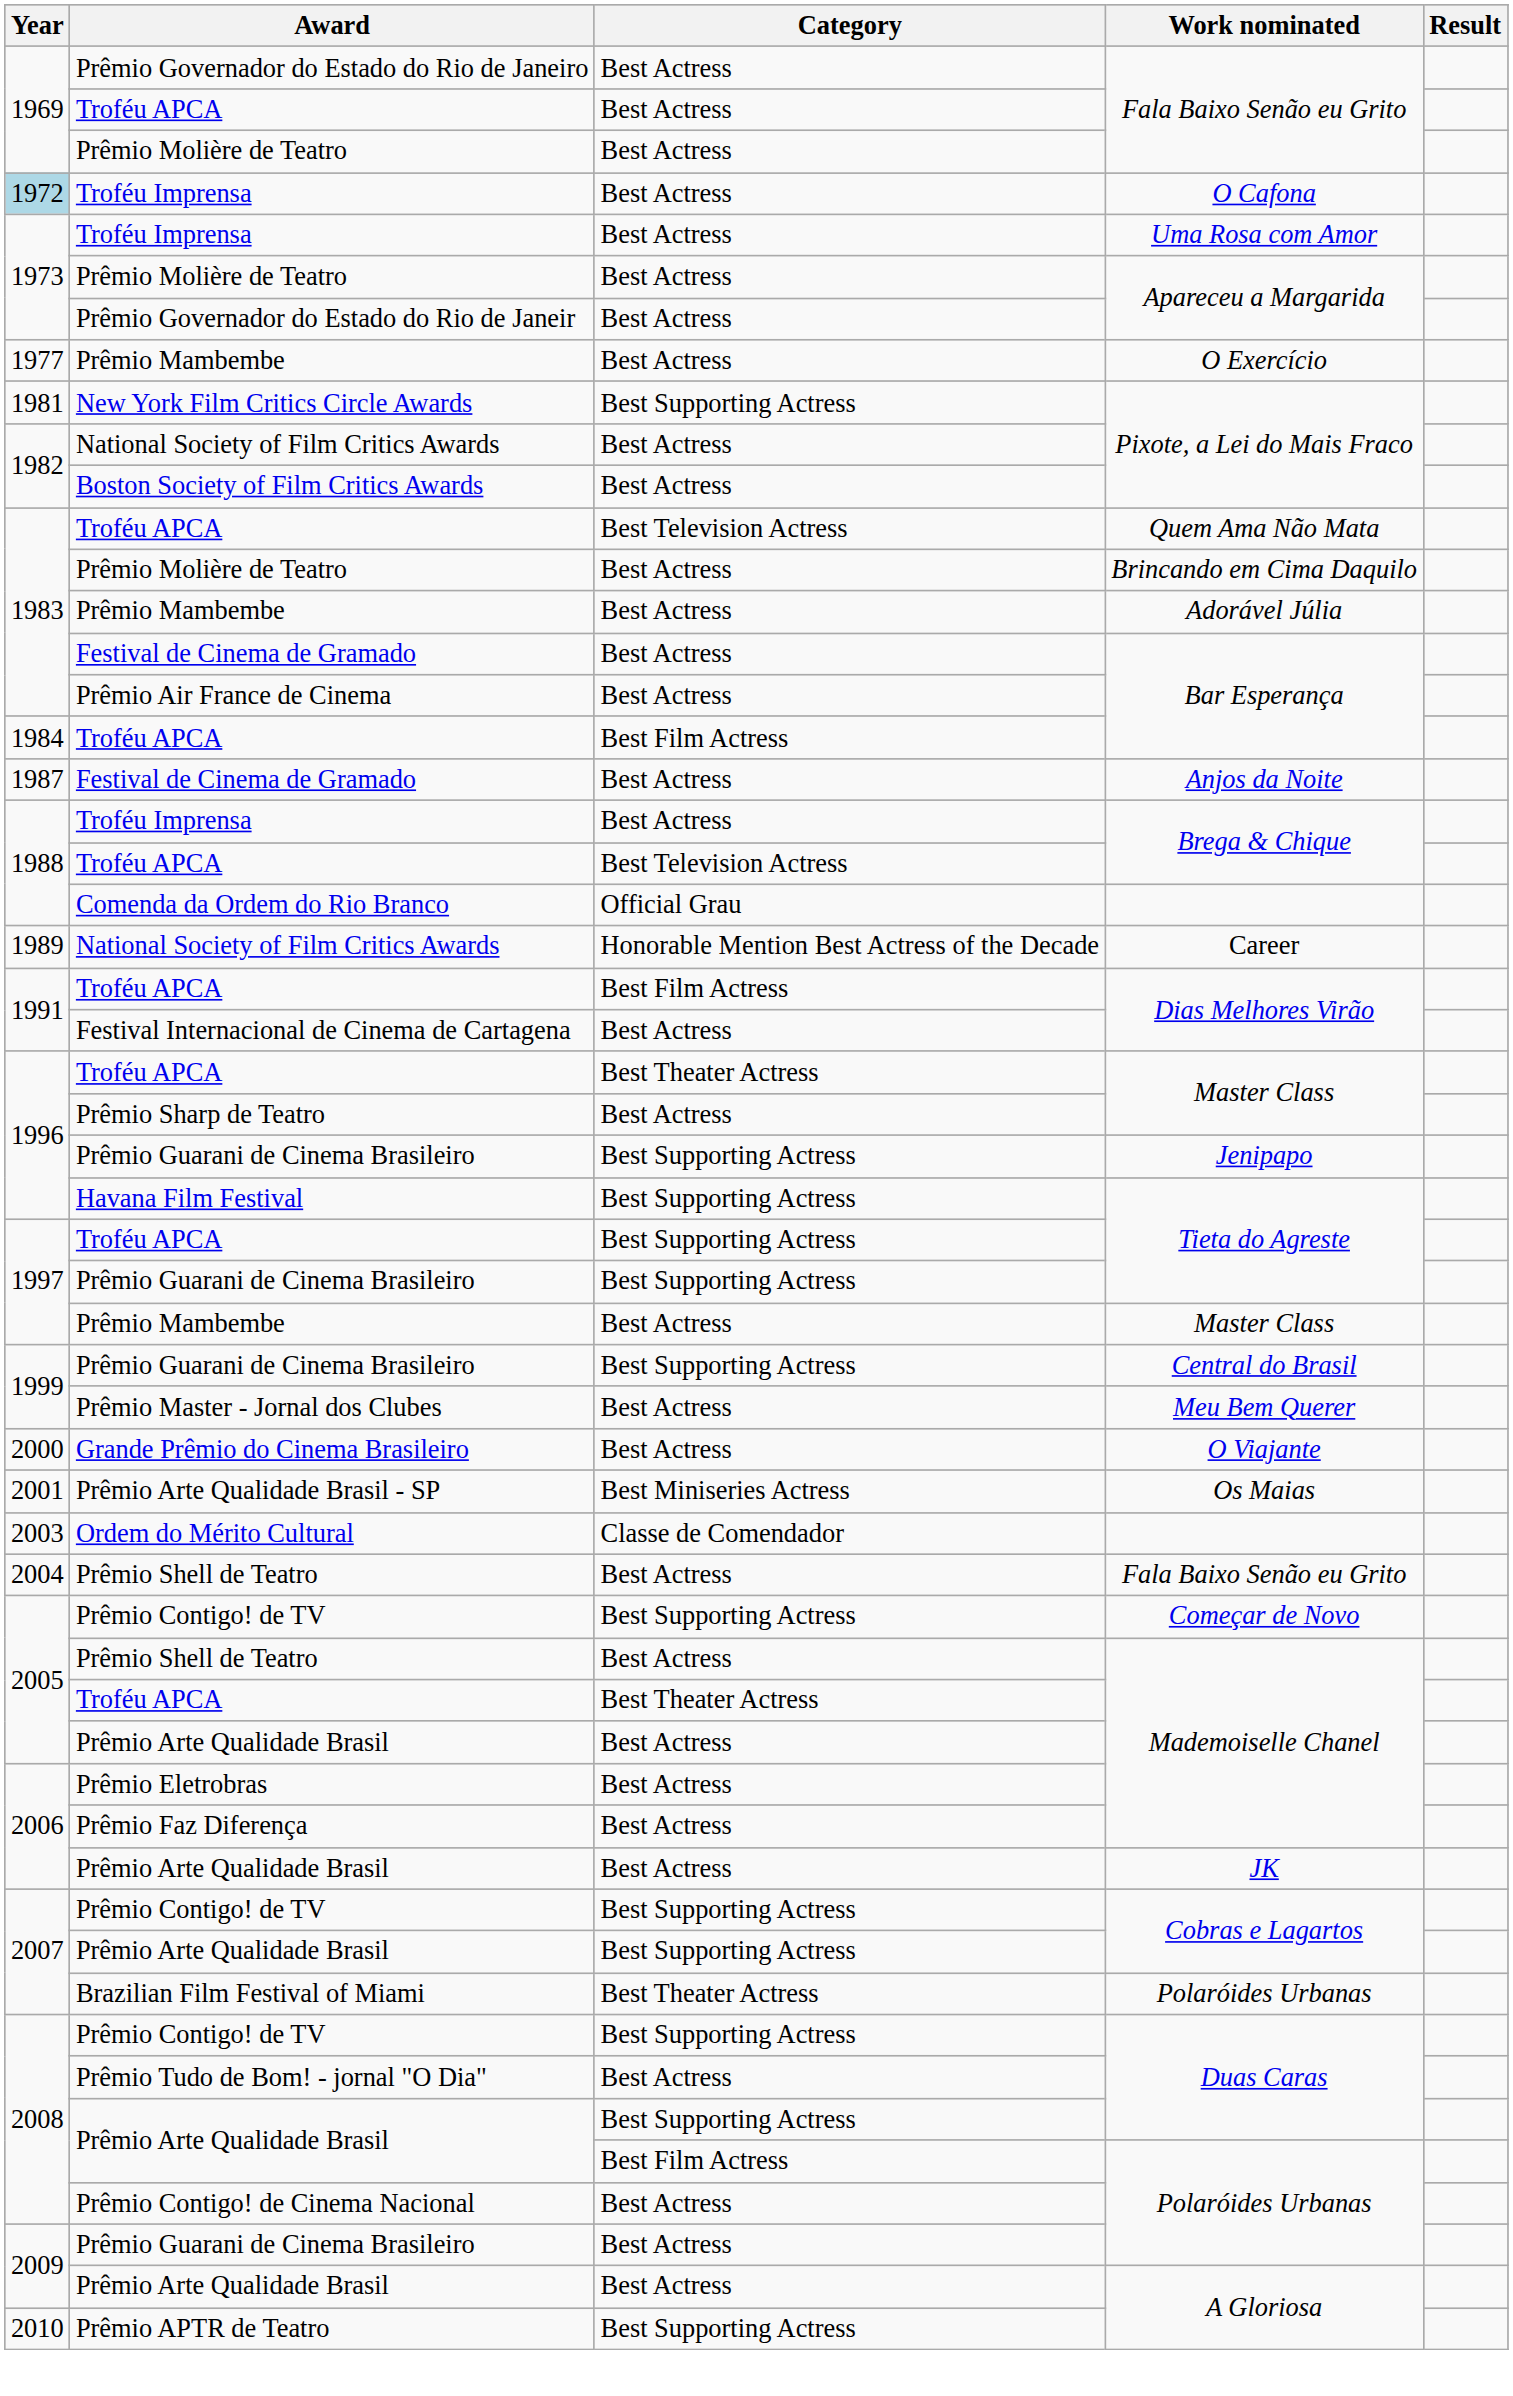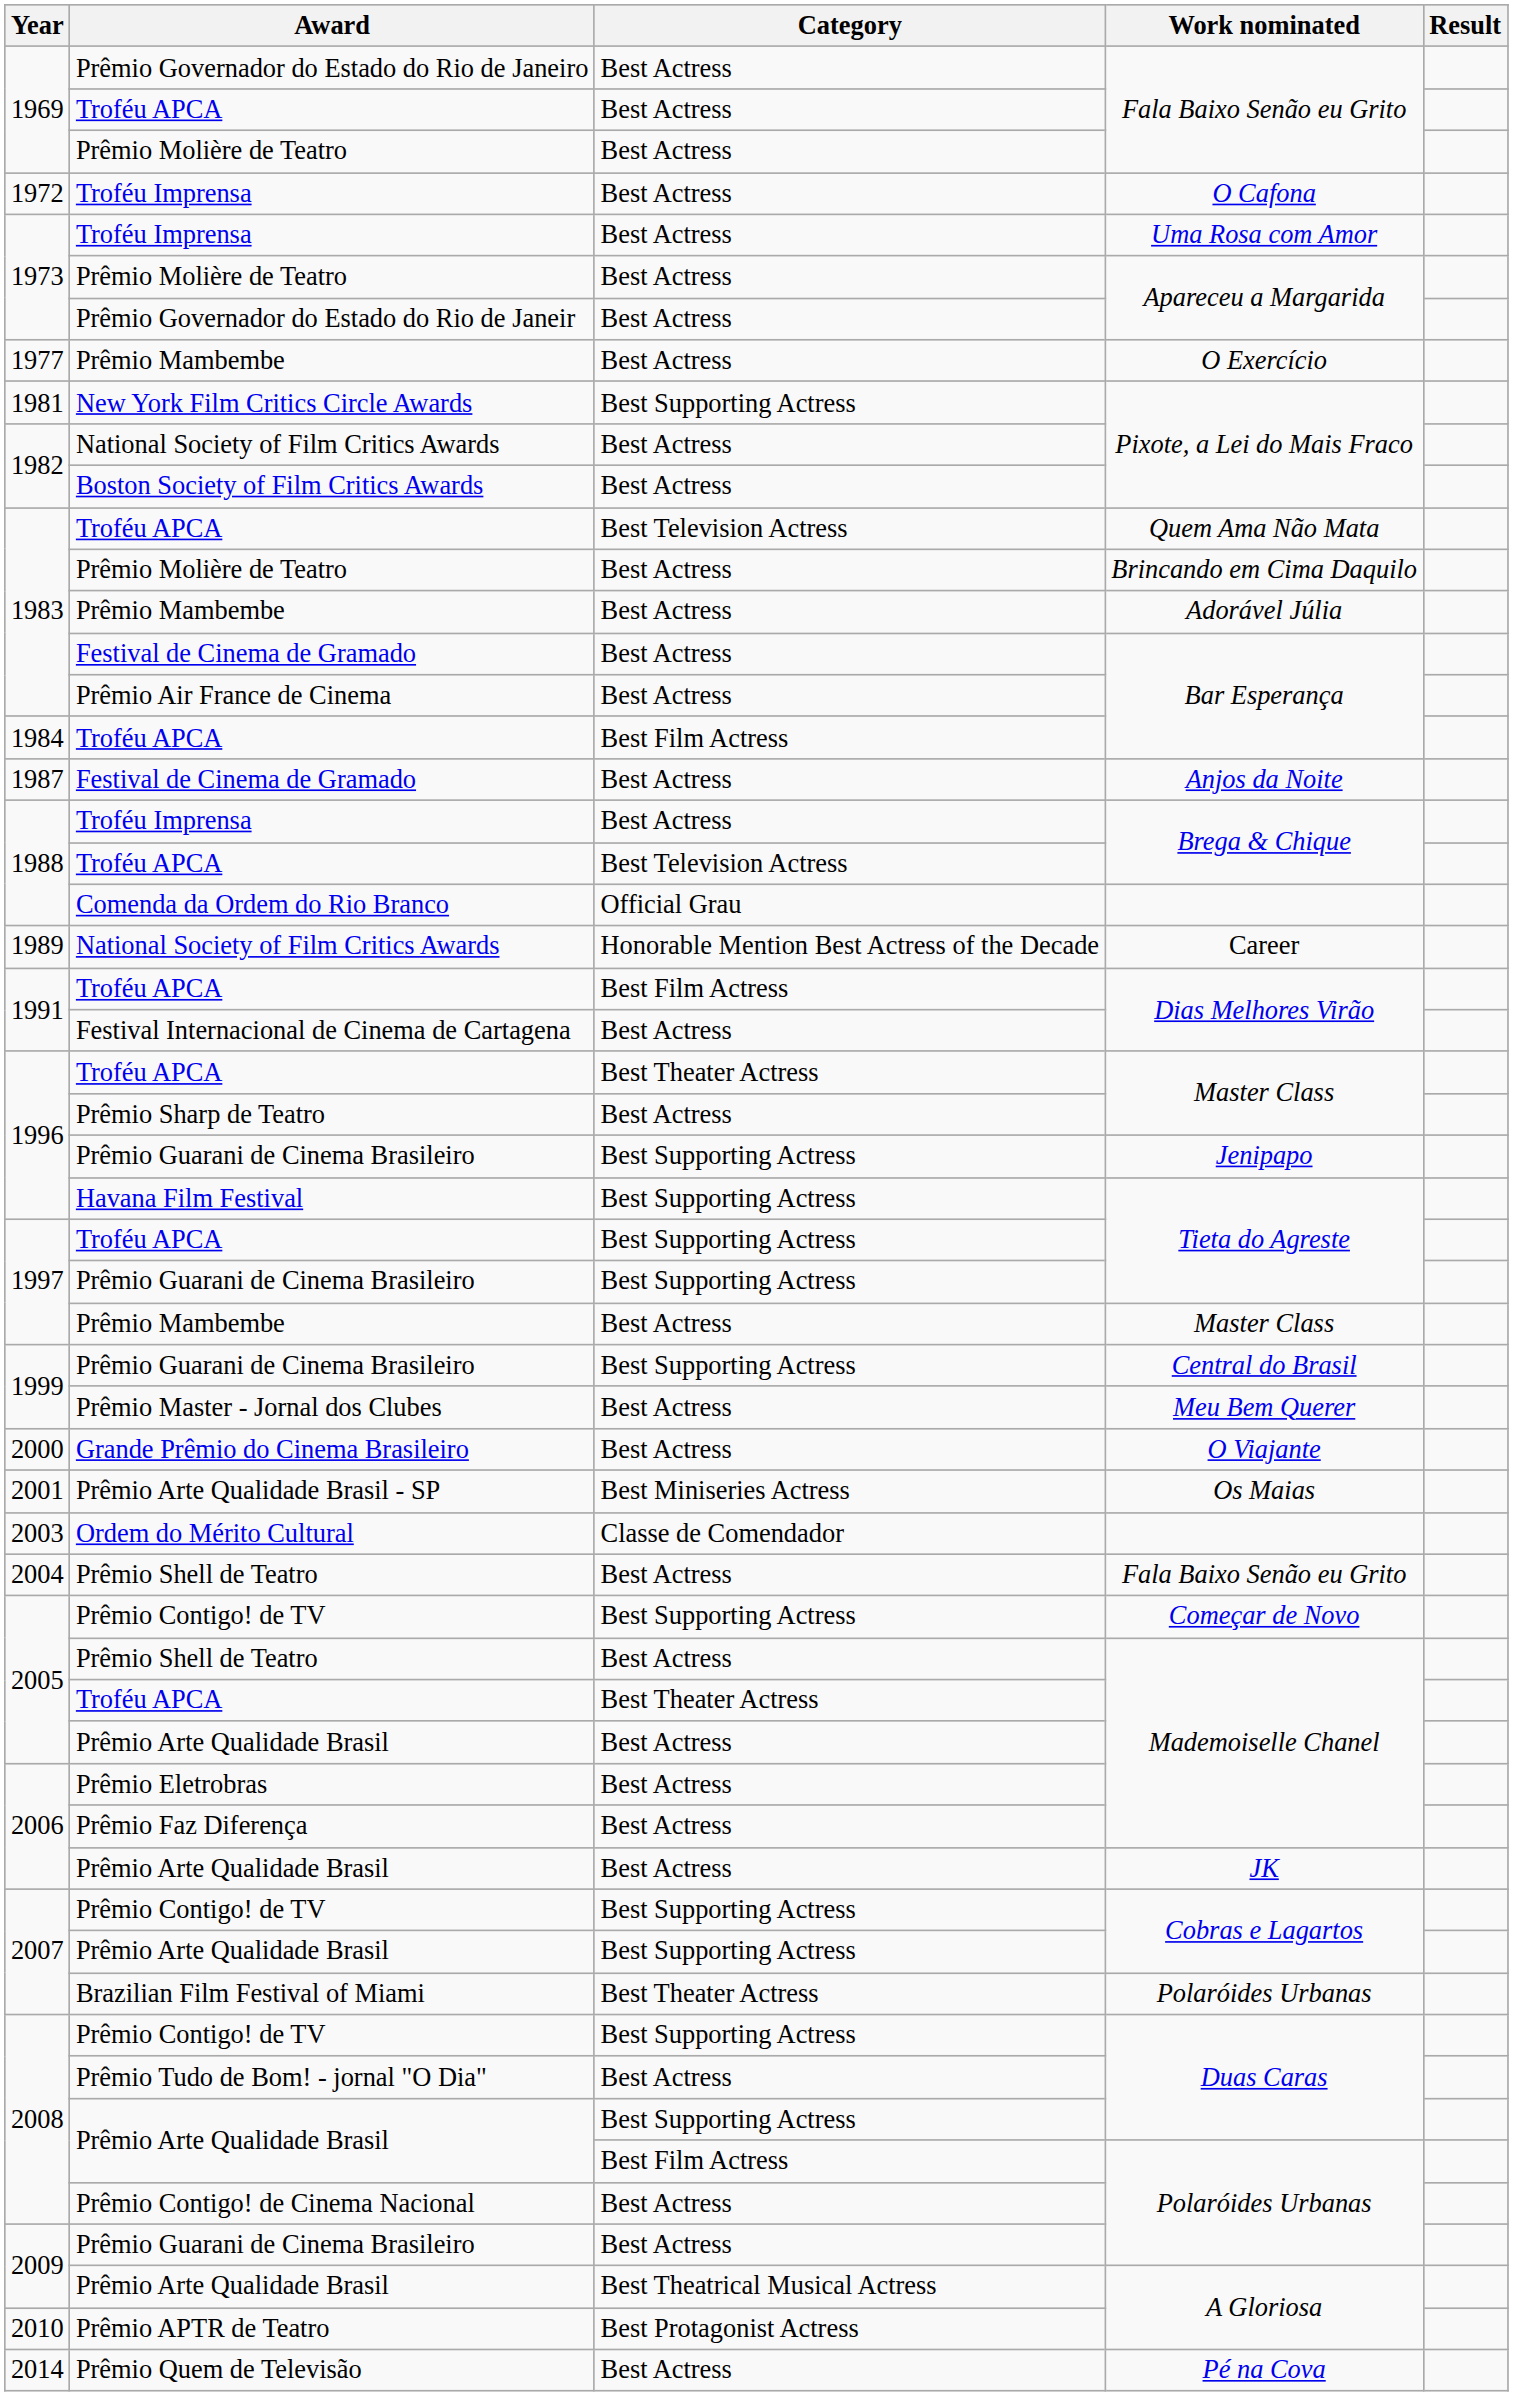 <table class="wikitable">
 <tr>
 <th>Year</th>
 <th>Award</th>
 <th>Category</th>
 <th>Work nominated</th>
 <th>Result</th>
 </tr>
 <tr>
 <td rowspan="3">1969</td>
 <td>Prêmio Governador do Estado do Rio de Janeiro</td>
 <td>Best Actress</td>
 <td rowspan="3" style="text-align: center;"><em>Fala Baixo Senão eu Grito</em></td>
 <td></td>
 </tr>
 <tr>
 <td><a href='#'>Troféu APCA</a></td>
 <td>Best Actress</td>
 <td></td>
 </tr>
 <tr>
 <td>Prêmio Molière de Teatro</td>
 <td>Best Actress</td>
 <td></td>
 </tr>
 <tr>
-<td style="background: lightblue;">1972</td>
+<td>1972</td>
 <td><a href='#'>Troféu Imprensa</a></td>
 <td>Best Actress</td>
 <td style="text-align: center;"><em><a href='#'>O Cafona</a></em></td>
 <td></td>
 </tr>
 <tr>
 <td rowspan="3">1973</td>
 <td><a href='#'>Troféu Imprensa</a></td>
 <td>Best Actress</td>
 <td style="text-align: center;"><em><a href='#'>Uma Rosa com Amor</a></em></td>
 <td></td>
 </tr>
 <tr>
 <td>Prêmio Molière de Teatro</td>
 <td>Best Actress</td>
 <td rowspan="2" style="text-align: center;"><em>Apareceu a Margarida</em></td>
 <td></td>
 </tr>
 <tr>
 <td>Prêmio Governador do Estado do Rio de Janeir</td>
 <td>Best Actress</td>
 <td></td>
 </tr>
 <tr>
 <td>1977</td>
 <td>Prêmio Mambembe</td>
 <td>Best Actress</td>
 <td style="text-align: center;"><em>O Exercício</em></td>
 <td></td>
 </tr>
 <tr>
 <td>1981</td>
 <td><a href='#'>New York Film Critics Circle Awards</a></td>
 <td>Best Supporting Actress</td>
 <td rowspan="3" style="text-align: center;"><em>Pixote, a Lei do Mais Fraco</em></td>
 <td></td>
 </tr>
 <tr>
 <td rowspan="2">1982</td>
 <td>National Society of Film Critics Awards</td>
 <td>Best Actress</td>
 <td></td>
 </tr>
 <tr>
 <td><a href='#'>Boston Society of Film Critics Awards</a></td>
 <td>Best Actress</td>
 <td></td>
 </tr>
 <tr>
 <td rowspan="5">1983</td>
 <td><a href='#'>Troféu APCA</a></td>
 <td>Best Television Actress</td>
 <td style="text-align: center;"><em>Quem Ama Não Mata</em></td>
 <td></td>
 </tr>
 <tr>
 <td>Prêmio Molière de Teatro</td>
 <td>Best Actress</td>
 <td style="text-align: center;"><em>Brincando em Cima Daquilo</em></td>
 <td></td>
 </tr>
 <tr>
 <td>Prêmio Mambembe</td>
 <td>Best Actress</td>
 <td style="text-align: center;"><em>Adorável Júlia</em></td>
 <td></td>
 </tr>
 <tr>
 <td><a href='#'>Festival de Cinema de Gramado</a></td>
 <td>Best Actress</td>
 <td rowspan="3" style="text-align: center;"><em>Bar Esperança</em></td>
 <td></td>
 </tr>
 <tr>
 <td>Prêmio Air France de Cinema</td>
 <td>Best Actress</td>
 <td></td>
 </tr>
 <tr>
 <td>1984</td>
 <td><a href='#'>Troféu APCA</a></td>
 <td>Best Film Actress</td>
 <td></td>
 </tr>
 <tr>
 <td>1987</td>
 <td><a href='#'>Festival de Cinema de Gramado</a></td>
 <td>Best Actress</td>
 <td style="text-align: center;"><em><a href='#'>Anjos da Noite</a></em></td>
 <td></td>
 </tr>
 <tr>
 <td rowspan="3">1988</td>
 <td><a href='#'>Troféu Imprensa</a></td>
 <td>Best Actress</td>
 <td rowspan="2" style="text-align: center;"><em><a href='#'>Brega & Chique</a></em></td>
 <td></td>
 </tr>
 <tr>
 <td><a href='#'>Troféu APCA</a></td>
 <td>Best Television Actress</td>
 <td></td>
 </tr>
 <tr>
 <td><a href='#'>Comenda da Ordem do Rio Branco</a></td>
 <td Grau Oficial>Official Grau</td>
 <td></td>
 <td></td>
 </tr>
 <tr>
 <td>1989</td>
 <td><a href='#'>National Society of Film Critics Awards</a></td>
 <td>Honorable Mention Best Actress of the Decade</td>
 <td style="text-align: center;">Career</td>
 <td></td>
 </tr>
 <tr>
 <td rowspan="2">1991</td>
 <td><a href='#'>Troféu APCA</a></td>
 <td>Best Film Actress</td>
 <td rowspan="2" style="text-align: center;"><em><a href='#'>Dias Melhores Virão</a></em></td>
 <td></td>
 </tr>
 <tr>
 <td>Festival Internacional de Cinema de Cartagena</td>
 <td>Best Actress</td>
 <td></td>
 </tr>
 <tr>
 <td rowspan="4">1996</td>
 <td><a href='#'>Troféu APCA</a></td>
 <td>Best Theater Actress</td>
 <td rowspan="2" style="text-align: center;"><em>Master Class</em></td>
 <td></td>
 </tr>
 <tr>
 <td>Prêmio Sharp de Teatro</td>
 <td>Best Actress</td>
 <td></td>
 </tr>
 <tr>
 <td>Prêmio Guarani de Cinema Brasileiro</td>
 <td>Best Supporting Actress</td>
 <td style="text-align: center;"><em><a href='#'>Jenipapo</a></em></td>
 <td></td>
 </tr>
 <tr>
 <td><a href='#'>Havana Film Festival</a></td>
 <td>Best Supporting Actress</td>
 <td rowspan="3" style="text-align: center;"><em><a href='#'>Tieta do Agreste</a></em></td>
 <td></td>
 </tr>
 <tr>
 <td rowspan="3">1997</td>
 <td><a href='#'>Troféu APCA</a></td>
 <td>Best Supporting Actress</td>
 <td></td>
 </tr>
 <tr>
 <td>Prêmio Guarani de Cinema Brasileiro</td>
 <td>Best Supporting Actress</td>
 <td></td>
 </tr>
 <tr>
 <td>Prêmio Mambembe</td>
 <td>Best Actress</td>
 <td style="text-align: center;"><em>Master Class</em></td>
 <td></td>
 </tr>
 <tr>
 <td rowspan="2">1999</td>
 <td>Prêmio Guarani de Cinema Brasileiro</td>
 <td>Best Supporting Actress</td>
 <td style="text-align: center;"><em><a href='#'>Central do Brasil</a></em></td>
 <td></td>
 </tr>
 <tr>
 <td>Prêmio Master - Jornal dos Clubes</td>
 <td>Best Actress</td>
 <td style="text-align: center;"><em><a href='#'>Meu Bem Querer</a></em></td>
 <td></td>
 </tr>
 <tr>
 <td>2000</td>
 <td><a href='#'>Grande Prêmio do Cinema Brasileiro</a></td>
 <td>Best Actress</td>
 <td style="text-align: center;"><em><a href='#'>O Viajante</a></em></td>
 <td></td>
 </tr>
 <tr>
 <td>2001</td>
 <td>Prêmio Arte Qualidade Brasil - SP</td>
 <td>Best Miniseries Actress</td>
 <td style="text-align: center;"><em>Os Maias</em></td>
 <td></td>
 </tr>
 <tr>
 <td>2003</td>
 <td><a href='#'>Ordem do Mérito Cultural</a></td>
 <td>Classe de Comendador</td>
 <td></td>
 <td></td>
 </tr>
 <tr>
 <td>2004</td>
 <td>Prêmio Shell de Teatro</td>
 <td>Best Actress</td>
 <td style="text-align: center;"><em>Fala Baixo Senão eu Grito</em></td>
 <td></td>
 </tr>
 <tr>
 <td rowspan="4">2005</td>
 <td>Prêmio Contigo! de TV</td>
 <td>Best Supporting Actress</td>
 <td style="text-align: center;"><em><a href='#'>Começar de Novo</a></em></td>
 <td></td>
 </tr>
 <tr>
 <td>Prêmio Shell de Teatro</td>
 <td>Best Actress</td>
 <td rowspan="5" style="text-align: center;"><em>Mademoiselle Chanel</em></td>
 <td></td>
 </tr>
 <tr>
 <td><a href='#'>Troféu APCA</a></td>
 <td>Best Theater Actress</td>
 <td></td>
 </tr>
 <tr>
 <td>Prêmio Arte Qualidade Brasil</td>
 <td>Best Actress</td>
 <td></td>
 </tr>
 <tr>
 <td rowspan="3">2006</td>
 <td>Prêmio Eletrobras</td>
 <td>Best Actress</td>
 <td></td>
 </tr>
 <tr>
 <td>Prêmio Faz Diferença</td>
 <td>Best Actress</td>
 <td></td>
 </tr>
 <tr>
 <td>Prêmio Arte Qualidade Brasil</td>
 <td>Best Actress</td>
 <td style="text-align: center;"><em><a href='#'>JK</a></em></td>
 <td></td>
 </tr>
 <tr>
 <td rowspan="3">2007</td>
 <td>Prêmio Contigo! de TV</td>
 <td>Best Supporting Actress</td>
 <td rowspan="2" style="text-align: center;"><em><a href='#'>Cobras e Lagartos</a></em></td>
 <td></td>
 </tr>
 <tr>
 <td>Prêmio Arte Qualidade Brasil</td>
 <td>Best Supporting Actress</td>
 <td></td>
 </tr>
 <tr>
 <td>Brazilian Film Festival of Miami</td>
 <td>Best Theater Actress</td>
 <td style="text-align: center;"><em>Polaróides Urbanas</em></td>
 <td></td>
 </tr>
 <tr>
 <td rowspan="5">2008</td>
 <td>Prêmio Contigo! de TV</td>
 <td>Best Supporting Actress</td>
 <td rowspan="3" style="text-align: center;"><em><a href='#'>Duas Caras</a></em></td>
 <td></td>
 </tr>
 <tr>
 <td>Prêmio Tudo de Bom! - jornal "O Dia"</td>
 <td>Best Actress</td>
 <td></td>
 </tr>
 <tr>
 <td rowspan="2">Prêmio Arte Qualidade Brasil</td>
 <td>Best Supporting Actress</td>
 <td></td>
 </tr>
 <tr>
 <td>Best Film Actress</td>
 <td rowspan="3" style="text-align: center;"><em>Polaróides Urbanas</em></td>
 <td></td>
 </tr>
 <tr>
 <td>Prêmio Contigo! de Cinema Nacional</td>
 <td>Best Actress</td>
 <td></td>
 </tr>
 <tr>
 <td rowspan="2">2009</td>
 <td>Prêmio Guarani de Cinema Brasileiro</td>
 <td>Best Actress</td>
 <td></td>
 </tr>
 <tr>
 <td>Prêmio Arte Qualidade Brasil</td>
-<td>Best Actress</td>
+<td>Best Theatrical Musical Actress</td>
 <td rowspan="2" style="text-align: center;"><em>A Gloriosa</em></td>
 <td></td>
 </tr>
 <tr>
 <td>2010</td>
 <td>Prêmio APTR de Teatro</td>
-<td>Best Supporting Actress</td>
+<td>Best Protagonist Actress</td>
+<td></td>
+</tr>
+<tr>
+<td>2014</td>
+<td>Prêmio Quem de Televisão</td>
+<td>Best Actress</td>
+<td style="text-align: center;"><em><a href='#'>Pé na Cova</a></em></td>
 <td></td>
 </tr>
 </table>
